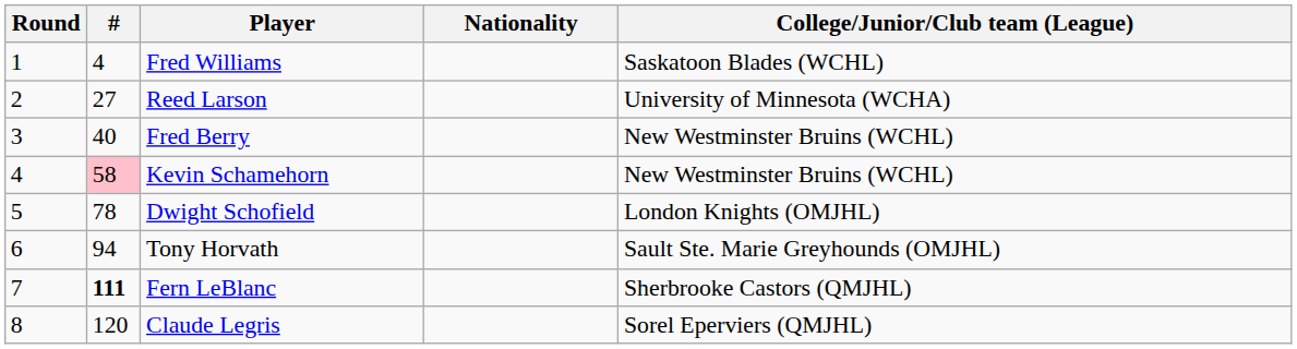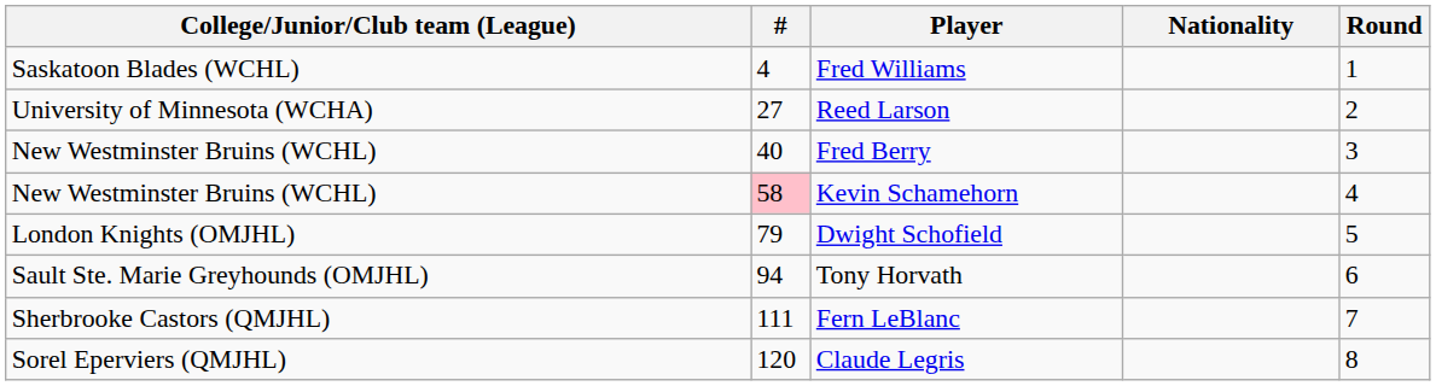 <table class="wikitable">
 <tr align="center">
-<th bgcolor="#DDDDFF" width="4.0%">Round</th>
+<th bgcolor="#DDDDFF" width="50.0%">College/Junior/Club team (League)</th>
 <th bgcolor="#DDDDFF" width="4.0%">#</th>
 <th bgcolor="#DDDDFF" width="21.0%">Player</th>
 <th bgcolor="#DDDDFF" width="14.5%">Nationality</th>
-<th bgcolor="#DDDDFF" width="50.0%">College/Junior/Club team (League)</th>
+<th bgcolor="#DDDDFF" width="4.0%">Round</th>
 </tr>
 <tr>
-<td>1</td>
+<td>Saskatoon Blades (WCHL)</td>
 <td>4</td>
 <td><a href='#'>Fred Williams</a></td>
 <td></td>
-<td>Saskatoon Blades (WCHL)</td>
+<td>1</td>
 </tr>
 <tr>
-<td>2</td>
+<td>University of Minnesota (WCHA)</td>
 <td>27</td>
 <td><a href='#'>Reed Larson</a></td>
 <td></td>
-<td>University of Minnesota (WCHA)</td>
+<td>2</td>
 </tr>
 <tr>
-<td>3</td>
+<td>New Westminster Bruins (WCHL)</td>
 <td>40</td>
 <td><a href='#'>Fred Berry</a></td>
 <td></td>
-<td>New Westminster Bruins (WCHL)</td>
+<td>3</td>
 </tr>
 <tr>
-<td>4</td>
+<td>New Westminster Bruins (WCHL)</td>
 <td style="background: pink;">58</td>
 <td><a href='#'>Kevin Schamehorn</a></td>
 <td></td>
-<td>New Westminster Bruins (WCHL)</td>
+<td>4</td>
 </tr>
 <tr>
-<td>5</td>
-<td>78</td>
+<td>London Knights (OMJHL)</td>
+<td>79</td>
 <td><a href='#'>Dwight Schofield</a></td>
 <td></td>
-<td>London Knights (OMJHL)</td>
+<td>5</td>
 </tr>
 <tr>
-<td>6</td>
+<td>Sault Ste. Marie Greyhounds (OMJHL)</td>
 <td>94</td>
 <td>Tony Horvath</td>
 <td></td>
-<td>Sault Ste. Marie Greyhounds (OMJHL)</td>
+<td>6</td>
 </tr>
 <tr>
-<td>7</td>
-<td><strong>111</strong></td>
+<td>Sherbrooke Castors (QMJHL)</td>
+<td>111</td>
 <td><a href='#'>Fern LeBlanc</a></td>
 <td></td>
-<td>Sherbrooke Castors (QMJHL)</td>
+<td>7</td>
 </tr>
 <tr>
-<td>8</td>
+<td>Sorel Eperviers (QMJHL)</td>
 <td>120</td>
 <td><a href='#'>Claude Legris</a></td>
 <td></td>
-<td>Sorel Eperviers (QMJHL)</td>
+<td>8</td>
 </tr>
 </table>
